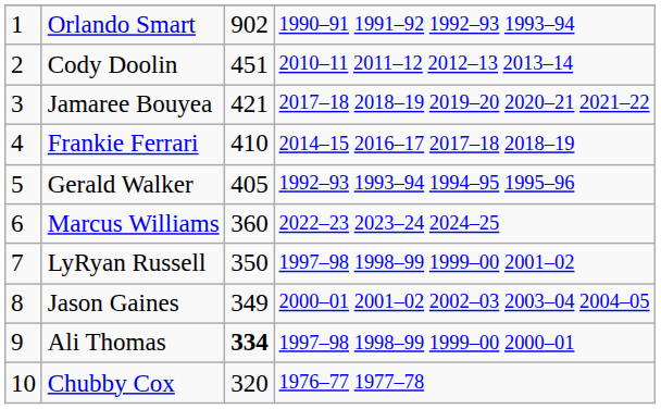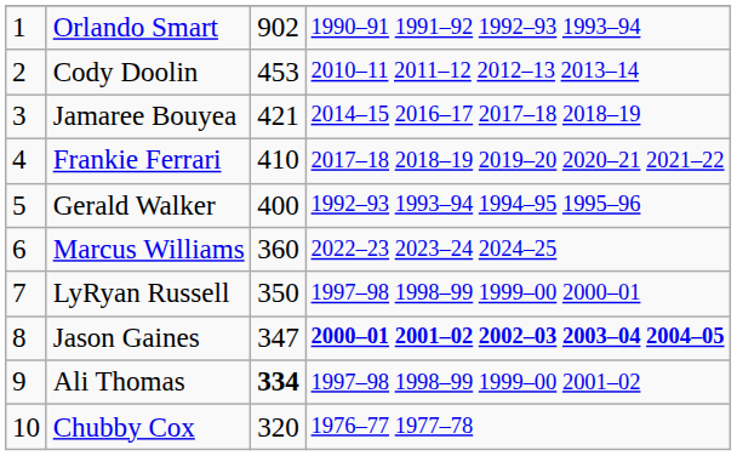 <table class="wikitable">
 <tr>
 </tr>
 <tr>
 <td>1</td>
 <td><a href='#'>Orlando Smart</a></td>
 <td>902</td>
 <td style="font-size:80%;"><a href='#'>1990–91</a> <a href='#'>1991–92</a> <a href='#'>1992–93</a> <a href='#'>1993–94</a></td>
 </tr>
 <tr>
 <td>2</td>
 <td>Cody Doolin</td>
-<td>451</td>
+<td>453</td>
 <td style="font-size:80%;"><a href='#'>2010–11</a> <a href='#'>2011–12</a> <a href='#'>2012–13</a> <a href='#'>2013–14</a></td>
 </tr>
 <tr>
 <td>3</td>
 <td>Jamaree Bouyea</td>
 <td>421</td>
-<td style="font-size:80%;"><a href='#'>2017–18</a> <a href='#'>2018–19</a> <a href='#'>2019–20</a> <a href='#'>2020–21</a> <a href='#'>2021–22</a></td>
+<td style="font-size:80%;"><a href='#'>2014–15</a> <a href='#'>2016–17</a> <a href='#'>2017–18</a> <a href='#'>2018–19</a></td>
 </tr>
 <tr>
 <td>4</td>
 <td><a href='#'>Frankie Ferrari</a></td>
 <td>410</td>
-<td style="font-size:80%;"><a href='#'>2014–15</a> <a href='#'>2016–17</a> <a href='#'>2017–18</a> <a href='#'>2018–19</a></td>
+<td style="font-size:80%;"><a href='#'>2017–18</a> <a href='#'>2018–19</a> <a href='#'>2019–20</a> <a href='#'>2020–21</a> <a href='#'>2021–22</a></td>
 </tr>
 <tr>
 <td>5</td>
 <td>Gerald Walker</td>
-<td>405</td>
+<td>400</td>
 <td style="font-size:80%;"><a href='#'>1992–93</a> <a href='#'>1993–94</a> <a href='#'>1994–95</a> <a href='#'>1995–96</a></td>
 </tr>
 <tr>
 <td>6</td>
 <td><a href='#'>Marcus Williams</a></td>
 <td>360</td>
 <td style="font-size:80%;"><a href='#'>2022–23</a> <a href='#'>2023–24</a> <a href='#'>2024–25</a></td>
 </tr>
 <tr>
 <td>7</td>
 <td>LyRyan Russell</td>
 <td>350</td>
-<td style="font-size:80%;"><a href='#'>1997–98</a> <a href='#'>1998–99</a> <a href='#'>1999–00</a> <a href='#'>2001–02</a></td>
+<td style="font-size:80%;"><a href='#'>1997–98</a> <a href='#'>1998–99</a> <a href='#'>1999–00</a> <a href='#'>2000–01</a></td>
 </tr>
 <tr>
 <td>8</td>
 <td>Jason Gaines</td>
-<td>349</td>
-<td style="font-size:80%;"><a href='#'>2000–01</a> <a href='#'>2001–02</a> <a href='#'>2002–03</a> <a href='#'>2003–04</a> <a href='#'>2004–05</a></td>
+<td>347</td>
+<td style="font-size:80%;"><strong><a href='#'>2000–01</a> <a href='#'>2001–02</a> <a href='#'>2002–03</a> <a href='#'>2003–04</a> <a href='#'>2004–05</a></strong></td>
 </tr>
 <tr>
 <td>9</td>
 <td>Ali Thomas</td>
 <td><strong>334</strong></td>
-<td style="font-size:80%;"><a href='#'>1997–98</a> <a href='#'>1998–99</a> <a href='#'>1999–00</a> <a href='#'>2000–01</a></td>
+<td style="font-size:80%;"><a href='#'>1997–98</a> <a href='#'>1998–99</a> <a href='#'>1999–00</a> <a href='#'>2001–02</a></td>
 </tr>
 <tr>
 <td>10</td>
 <td><a href='#'>Chubby Cox</a></td>
 <td>320</td>
 <td style="font-size:80%;"><a href='#'>1976–77</a> <a href='#'>1977–78</a></td>
 </tr>
 </table>
